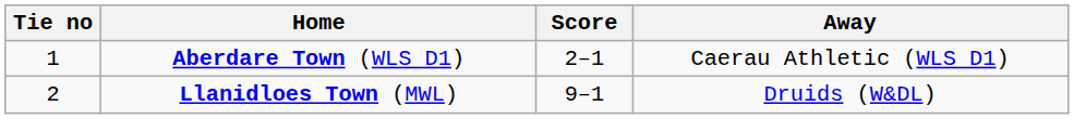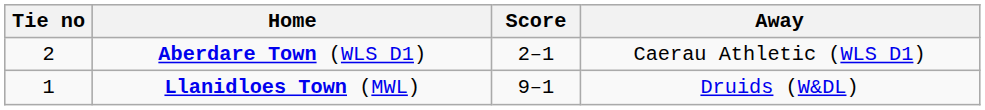 <table class="wikitable" style="text-align:center">
 <tr>
 <th width=50>Tie no</th>
 <th width=250>Home</th>
 <th width=50>Score</th>
 <th width=250>Away</th>
 </tr>
 <tr>
-<td>1</td>
+<td>2</td>
 <td><strong><a href='#'>Aberdare Town</a></strong> (<a href='#'>WLS D1</a>)</td>
 <td>2–1</td>
 <td>Caerau Athletic (<a href='#'>WLS D1</a>)</td>
 </tr>
 <tr>
-<td>2</td>
+<td>1</td>
 <td><strong><a href='#'>Llanidloes Town</a></strong> (<a href='#'>MWL</a>)</td>
 <td>9–1</td>
 <td><a href='#'>Druids</a> (<a href='#'>W&DL</a>)</td>
 </tr>
 </table>
